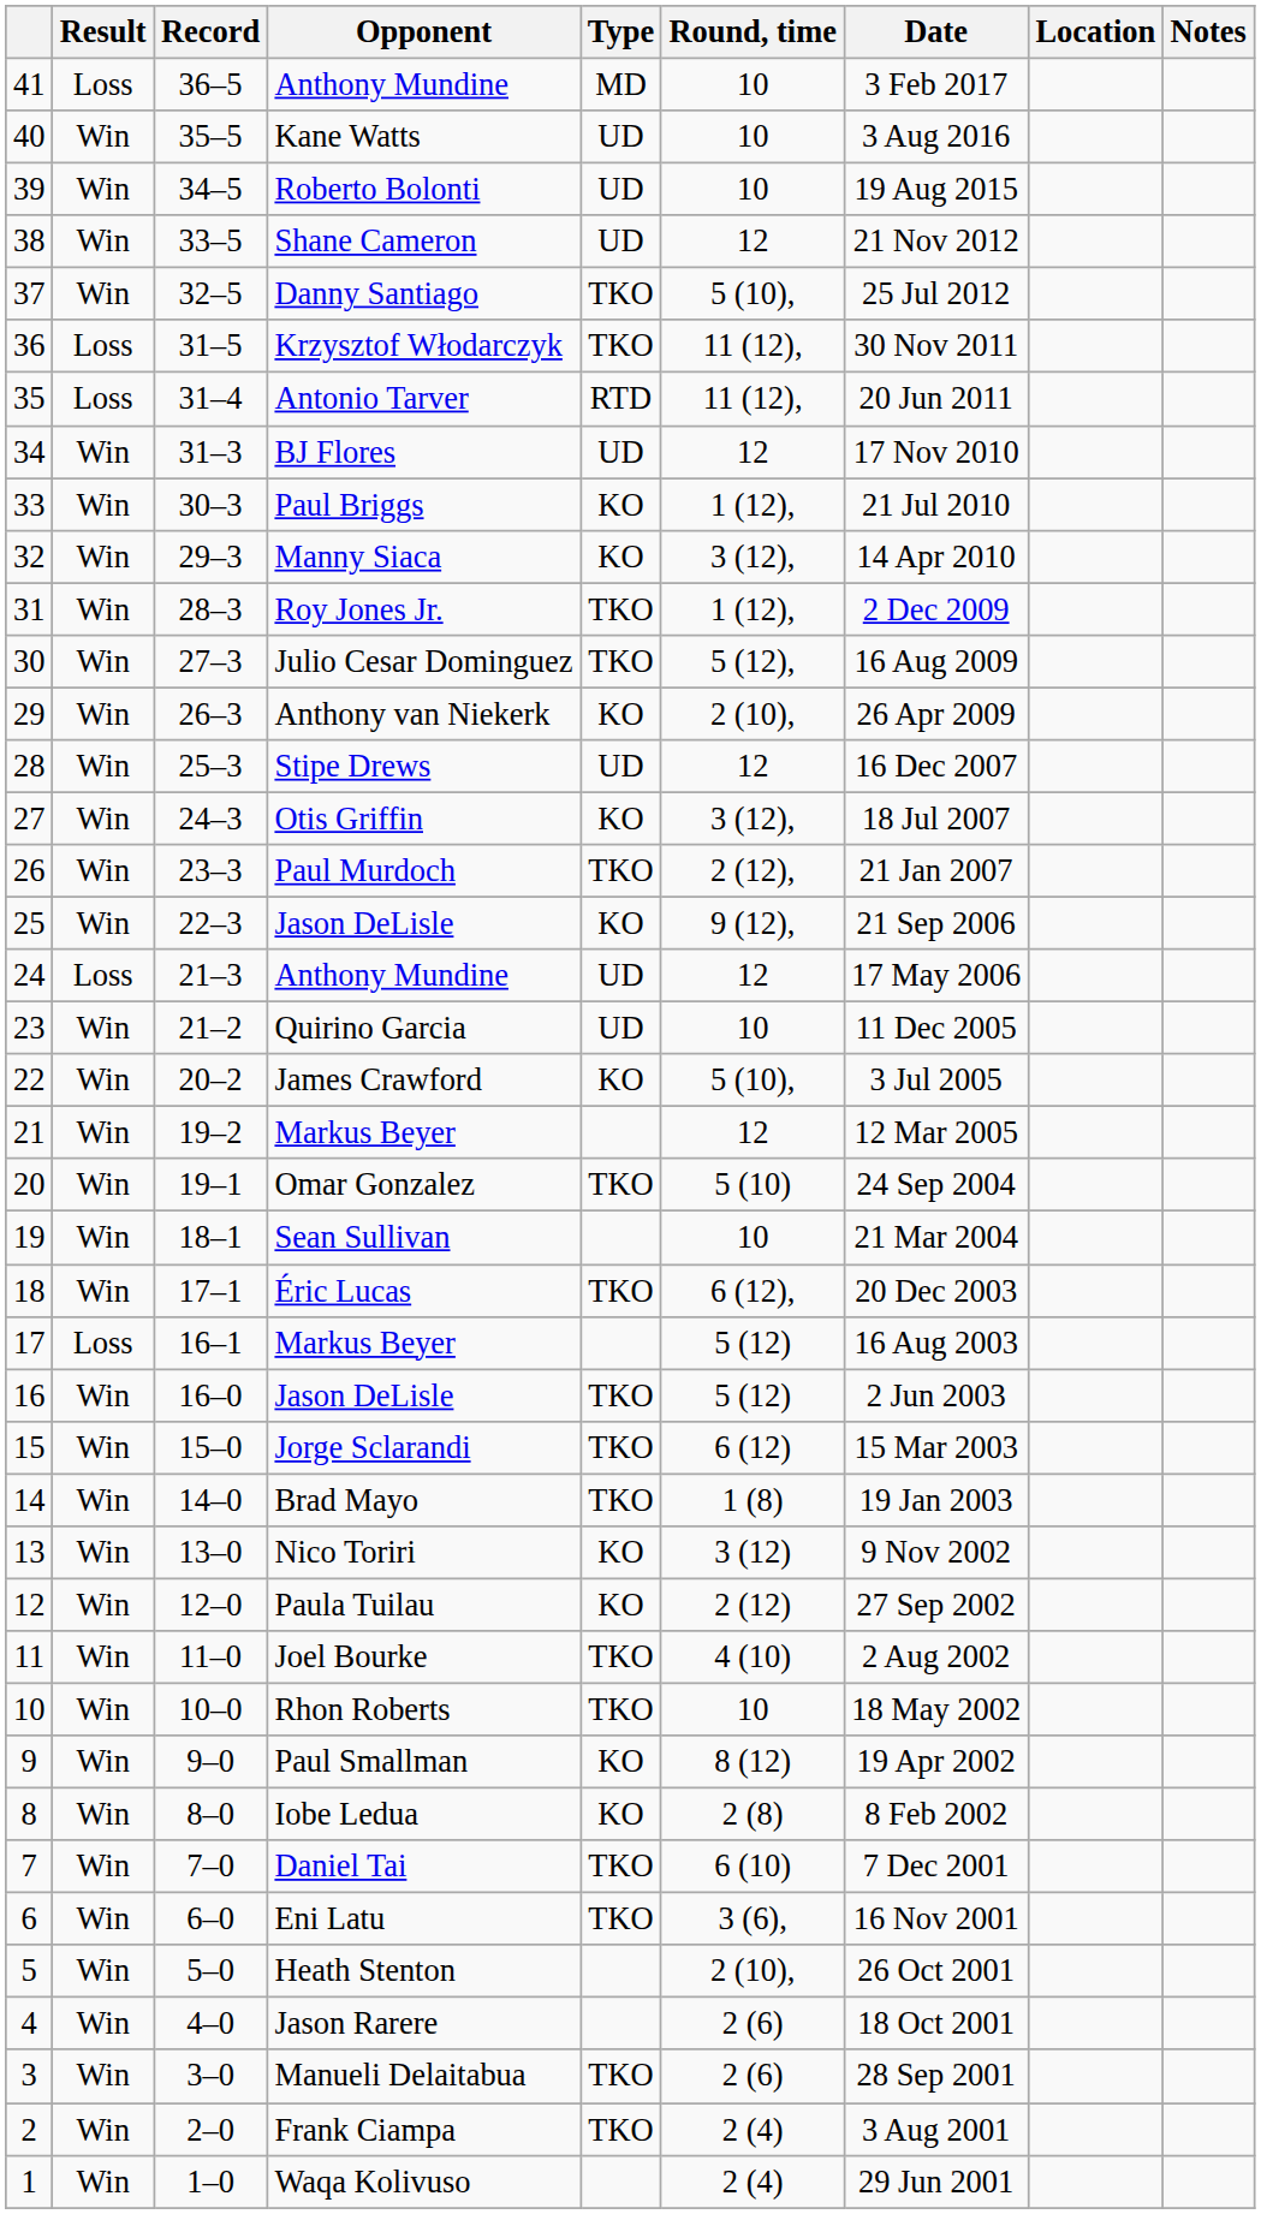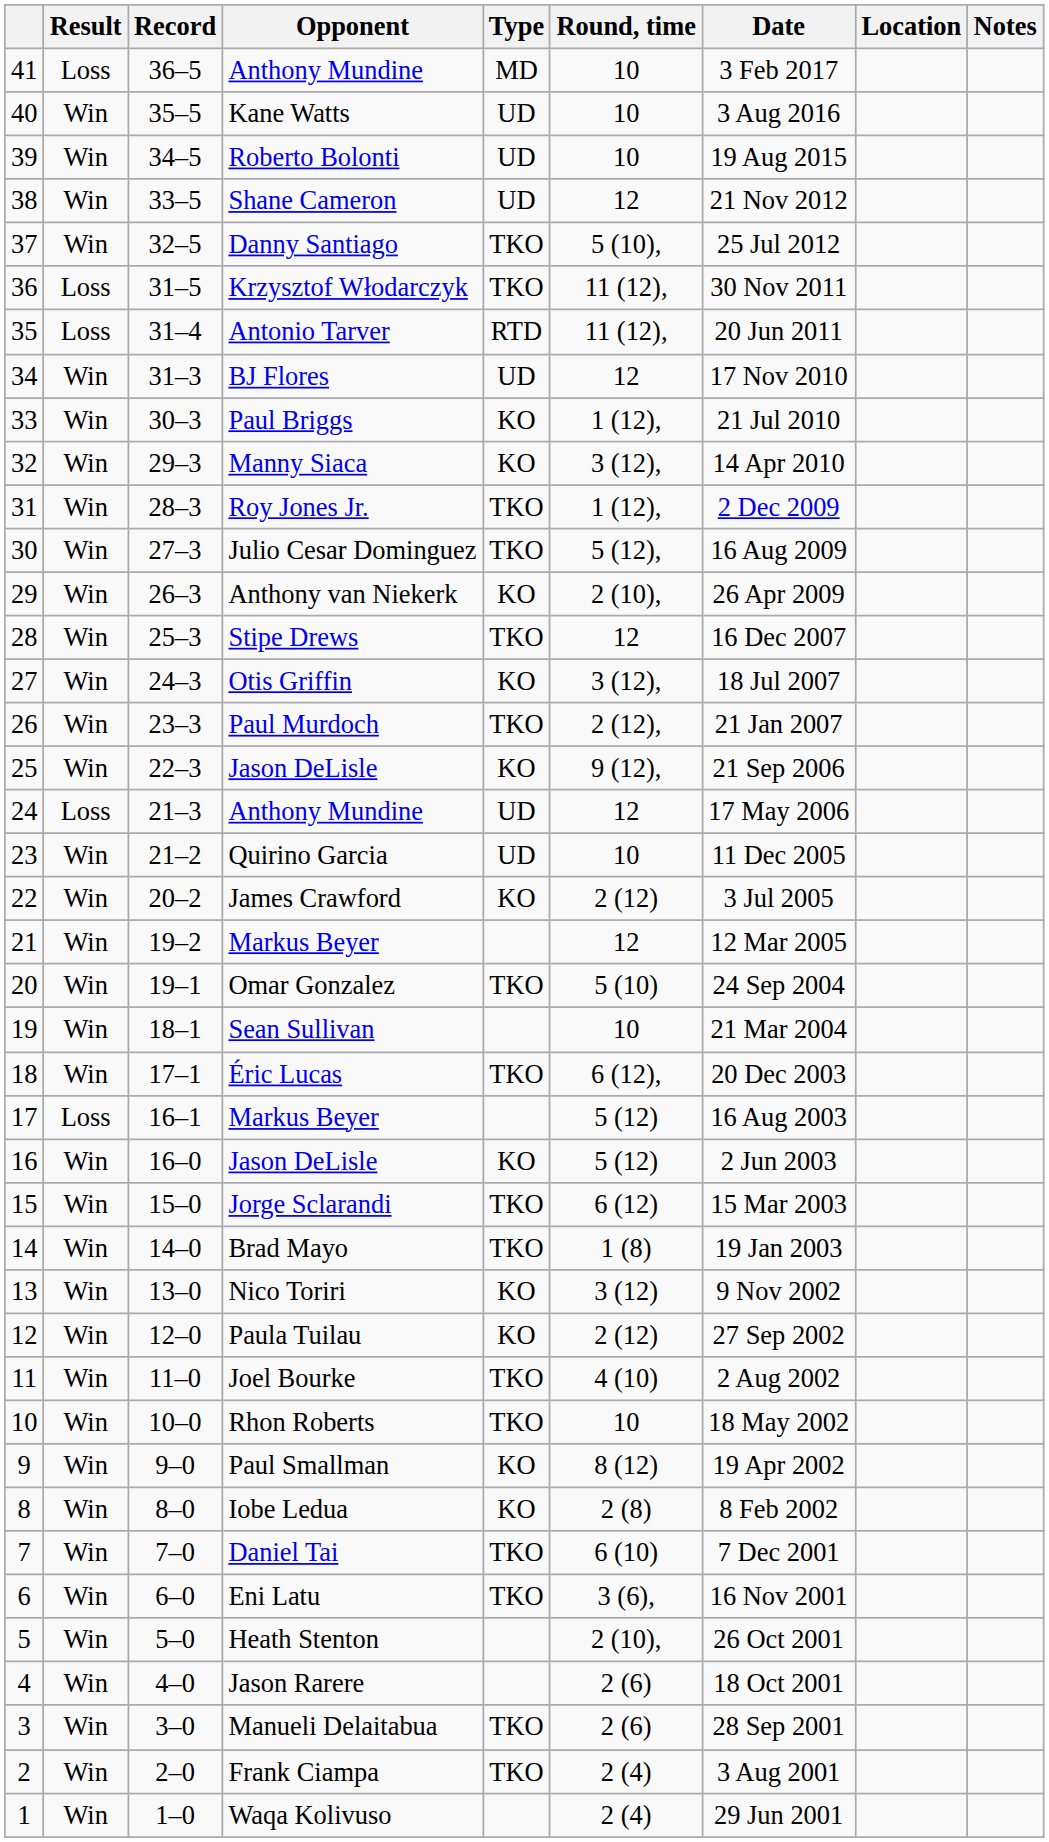 <table class="wikitable" style="text-align:center; font-size:95%">
 <tr>
 <th></th>
 <th>Result</th>
 <th>Record</th>
 <th>Opponent</th>
 <th>Type</th>
 <th>Round, time</th>
 <th>Date</th>
 <th>Location</th>
 <th>Notes</th>
 </tr>
 <tr>
 <td>41</td>
 <td>Loss</td>
 <td>36–5</td>
 <td style="text-align:left;"> <a href='#'>Anthony Mundine</a></td>
 <td>MD</td>
 <td>10</td>
 <td>3 Feb 2017</td>
 <td style="text-align:left;"> </td>
 <td style="text-align:left;"></td>
 </tr>
 <tr>
 <td>40</td>
 <td>Win</td>
 <td>35–5</td>
 <td style="text-align:left;"> Kane Watts</td>
 <td>UD</td>
 <td>10</td>
 <td>3 Aug 2016</td>
 <td style="text-align:left;"> </td>
 <td style="text-align:left;"></td>
 </tr>
 <tr>
 <td>39</td>
 <td>Win</td>
 <td>34–5</td>
 <td style="text-align:left;"> <a href='#'>Roberto Bolonti</a></td>
 <td>UD</td>
 <td>10</td>
 <td>19 Aug 2015</td>
 <td style="text-align:left;"> </td>
 <td></td>
 </tr>
 <tr>
 <td>38</td>
 <td>Win</td>
 <td>33–5</td>
 <td style="text-align:left;"> <a href='#'>Shane Cameron</a></td>
 <td>UD</td>
 <td>12</td>
 <td>21 Nov 2012</td>
 <td style="text-align:left;"> </td>
 <td style="text-align:left;"></td>
 </tr>
 <tr>
 <td>37</td>
 <td>Win</td>
 <td>32–5</td>
 <td style="text-align:left;"> <a href='#'>Danny Santiago</a></td>
 <td>TKO</td>
 <td>5 (10), </td>
 <td>25 Jul 2012</td>
 <td style="text-align:left;"> </td>
 <td></td>
 </tr>
 <tr>
 <td>36</td>
 <td>Loss</td>
 <td>31–5</td>
 <td style="text-align:left;"> <a href='#'>Krzysztof Włodarczyk</a></td>
 <td>TKO</td>
 <td>11 (12), </td>
 <td>30 Nov 2011</td>
 <td style="text-align:left;"> </td>
 <td style="text-align:left;"></td>
 </tr>
 <tr>
 <td>35</td>
 <td>Loss</td>
 <td>31–4</td>
 <td style="text-align:left;"> <a href='#'>Antonio Tarver</a></td>
 <td>RTD</td>
 <td>11 (12), </td>
 <td>20 Jun 2011</td>
 <td style="text-align:left;"> </td>
 <td style="text-align:left;"></td>
 </tr>
 <tr>
 <td>34</td>
 <td>Win</td>
 <td>31–3</td>
 <td style="text-align:left;"> <a href='#'>BJ Flores</a></td>
 <td>UD</td>
 <td>12</td>
 <td>17 Nov 2010</td>
 <td style="text-align:left;"> </td>
 <td style="text-align:left;"></td>
 </tr>
 <tr>
 <td>33</td>
 <td>Win</td>
 <td>30–3</td>
 <td style="text-align:left;"> <a href='#'>Paul Briggs</a></td>
 <td>KO</td>
 <td>1 (12), </td>
 <td>21 Jul 2010</td>
 <td style="text-align:left;"> </td>
 <td style="text-align:left;"></td>
 </tr>
 <tr>
 <td>32</td>
 <td>Win</td>
 <td>29–3</td>
 <td style="text-align:left;"> <a href='#'>Manny Siaca</a></td>
 <td>KO</td>
 <td>3 (12), </td>
 <td>14 Apr 2010</td>
 <td style="text-align:left;"> </td>
 <td style="text-align:left;"></td>
 </tr>
 <tr>
 <td>31</td>
 <td>Win</td>
 <td>28–3</td>
 <td style="text-align:left;"> <a href='#'>Roy Jones Jr.</a></td>
 <td>TKO</td>
 <td>1 (12), </td>
 <td><a href='#'>2 Dec 2009</a></td>
 <td style="text-align:left;"> </td>
 <td style="text-align:left;"></td>
 </tr>
 <tr>
 <td>30</td>
 <td>Win</td>
 <td>27–3</td>
 <td style="text-align:left;"> Julio Cesar Dominguez</td>
 <td>TKO</td>
 <td>5 (12), </td>
 <td>16 Aug 2009</td>
 <td style="text-align:left;"> </td>
 <td style="text-align:left;"></td>
 </tr>
 <tr>
 <td>29</td>
 <td>Win</td>
 <td>26–3</td>
 <td style="text-align:left;"> Anthony van Niekerk</td>
 <td>KO</td>
 <td>2 (10), </td>
 <td>26 Apr 2009</td>
 <td style="text-align:left;"> </td>
 <td></td>
 </tr>
 <tr>
 <td>28</td>
 <td>Win</td>
 <td>25–3</td>
 <td style="text-align:left;"> <a href='#'>Stipe Drews</a></td>
-<td>UD</td>
+<td>TKO</td>
 <td>12</td>
 <td>16 Dec 2007</td>
 <td style="text-align:left;"> </td>
 <td style="text-align:left;"></td>
 </tr>
 <tr>
 <td>27</td>
 <td>Win</td>
 <td>24–3</td>
 <td style="text-align:left;"> <a href='#'>Otis Griffin</a></td>
 <td>KO</td>
 <td>3 (12), </td>
 <td>18 Jul 2007</td>
 <td style="text-align:left;"> </td>
 <td style="text-align:left;"></td>
 </tr>
 <tr>
 <td>26</td>
 <td>Win</td>
 <td>23–3</td>
 <td style="text-align:left;"> <a href='#'>Paul Murdoch</a></td>
 <td>TKO</td>
 <td>2 (12), </td>
 <td>21 Jan 2007</td>
 <td style="text-align:left;"> </td>
 <td style="text-align:left;"></td>
 </tr>
 <tr>
 <td>25</td>
 <td>Win</td>
 <td>22–3</td>
 <td style="text-align:left;"> <a href='#'>Jason DeLisle</a></td>
 <td>KO</td>
 <td>9 (12), </td>
 <td>21 Sep 2006</td>
 <td style="text-align:left;"> </td>
 <td style="text-align:left;"></td>
 </tr>
 <tr>
 <td>24</td>
 <td>Loss</td>
 <td>21–3</td>
 <td style="text-align:left;"> <a href='#'>Anthony Mundine</a></td>
 <td>UD</td>
 <td>12</td>
 <td>17 May 2006</td>
 <td style="text-align:left;"> </td>
 <td></td>
 </tr>
 <tr>
 <td>23</td>
 <td>Win</td>
 <td>21–2</td>
 <td style="text-align:left;"> Quirino Garcia</td>
 <td>UD</td>
 <td>10</td>
 <td>11 Dec 2005</td>
 <td style="text-align:left;"> </td>
 <td></td>
 </tr>
 <tr>
 <td>22</td>
 <td>Win</td>
 <td>20–2</td>
 <td style="text-align:left;"> James Crawford</td>
 <td>KO</td>
-<td>5 (10), </td>
+<td>2 (12)</td>
 <td>3 Jul 2005</td>
 <td style="text-align:left;"> </td>
 <td></td>
 </tr>
 <tr>
 <td>21</td>
 <td>Win</td>
 <td>19–2</td>
 <td style="text-align:left;"> <a href='#'>Markus Beyer</a></td>
 <td></td>
 <td>12</td>
 <td>12 Mar 2005</td>
 <td style="text-align:left;"> </td>
 <td style="text-align:left;"></td>
 </tr>
 <tr>
 <td>20</td>
 <td>Win</td>
 <td>19–1</td>
 <td style="text-align:left;"> Omar Gonzalez</td>
 <td>TKO</td>
 <td>5 (10)</td>
 <td>24 Sep 2004</td>
 <td style="text-align:left;"> </td>
 <td></td>
 </tr>
 <tr>
 <td>19</td>
 <td>Win</td>
 <td>18–1</td>
 <td style="text-align:left;"> <a href='#'>Sean Sullivan</a></td>
 <td></td>
 <td>10</td>
 <td>21 Mar 2004</td>
 <td style="text-align:left;"> </td>
 <td></td>
 </tr>
 <tr>
 <td>18</td>
 <td>Win</td>
 <td>17–1</td>
 <td style="text-align:left;"> <a href='#'>Éric Lucas</a></td>
 <td>TKO</td>
 <td>6 (12), </td>
 <td>20 Dec 2003</td>
 <td style="text-align:left;"> </td>
 <td style="text-align:left;"></td>
 </tr>
 <tr>
 <td>17</td>
 <td>Loss</td>
 <td>16–1</td>
 <td style="text-align:left;"> <a href='#'>Markus Beyer</a></td>
 <td></td>
 <td>5 (12)</td>
 <td>16 Aug 2003</td>
 <td style="text-align:left;"> </td>
 <td style="text-align:left;"></td>
 </tr>
 <tr>
 <td>16</td>
 <td>Win</td>
 <td>16–0</td>
 <td style="text-align:left;"> <a href='#'>Jason DeLisle</a></td>
-<td>TKO</td>
+<td>KO</td>
 <td>5 (12)</td>
 <td>2 Jun 2003</td>
 <td style="text-align:left;"> </td>
 <td style="text-align:left;"></td>
 </tr>
 <tr>
 <td>15</td>
 <td>Win</td>
 <td>15–0</td>
 <td style="text-align:left;"> <a href='#'>Jorge Sclarandi</a></td>
 <td>TKO</td>
 <td>6 (12)</td>
 <td>15 Mar 2003</td>
 <td style="text-align:left;"> </td>
 <td style="text-align:left;"></td>
 </tr>
 <tr>
 <td>14</td>
 <td>Win</td>
 <td>14–0</td>
 <td style="text-align:left;"> Brad Mayo</td>
 <td>TKO</td>
 <td>1 (8)</td>
 <td>19 Jan 2003</td>
 <td style="text-align:left;"> </td>
 <td></td>
 </tr>
 <tr>
 <td>13</td>
 <td>Win</td>
 <td>13–0</td>
 <td style="text-align:left;"> Nico Toriri</td>
 <td>KO</td>
 <td>3 (12)</td>
 <td>9 Nov 2002</td>
 <td style="text-align:left;"> </td>
 <td style="text-align:left;"></td>
 </tr>
 <tr>
 <td>12</td>
 <td>Win</td>
 <td>12–0</td>
 <td style="text-align:left;"> Paula Tuilau</td>
 <td>KO</td>
 <td>2 (12)</td>
 <td>27 Sep 2002</td>
 <td style="text-align:left;"> </td>
 <td style="text-align:left;"></td>
 </tr>
 <tr>
 <td>11</td>
 <td>Win</td>
 <td>11–0</td>
 <td style="text-align:left;"> Joel Bourke</td>
 <td>TKO</td>
 <td>4 (10)</td>
 <td>2 Aug 2002</td>
 <td style="text-align:left;"> </td>
 <td></td>
 </tr>
 <tr>
 <td>10</td>
 <td>Win</td>
 <td>10–0</td>
 <td style="text-align:left;"> Rhon Roberts</td>
 <td>TKO</td>
 <td>10</td>
 <td>18 May 2002</td>
 <td style="text-align:left;"> </td>
 <td></td>
 </tr>
 <tr>
 <td>9</td>
 <td>Win</td>
 <td>9–0</td>
 <td style="text-align:left;"> Paul Smallman</td>
 <td>KO</td>
 <td>8 (12)</td>
 <td>19 Apr 2002</td>
 <td style="text-align:left;"> </td>
 <td style="text-align:left;"></td>
 </tr>
 <tr>
 <td>8</td>
 <td>Win</td>
 <td>8–0</td>
 <td style="text-align:left;"> Iobe Ledua</td>
 <td>KO</td>
 <td>2 (8)</td>
 <td>8 Feb 2002</td>
 <td style="text-align:left;"> </td>
 <td></td>
 </tr>
 <tr>
 <td>7</td>
 <td>Win</td>
 <td>7–0</td>
 <td style="text-align:left;"> <a href='#'>Daniel Tai</a></td>
 <td>TKO</td>
 <td>6 (10)</td>
 <td>7 Dec 2001</td>
 <td style="text-align:left;"> </td>
 <td></td>
 </tr>
 <tr>
 <td>6</td>
 <td>Win</td>
 <td>6–0</td>
 <td style="text-align:left;"> Eni Latu</td>
 <td>TKO</td>
 <td>3 (6), </td>
 <td>16 Nov 2001</td>
 <td style="text-align:left;"> </td>
 <td></td>
 </tr>
 <tr>
 <td>5</td>
 <td>Win</td>
 <td>5–0</td>
 <td style="text-align:left;"> Heath Stenton</td>
 <td></td>
 <td>2 (10), </td>
 <td>26 Oct 2001</td>
 <td style="text-align:left;"> </td>
 <td style="text-align:left;"></td>
 </tr>
 <tr>
 <td>4</td>
 <td>Win</td>
 <td>4–0</td>
 <td style="text-align:left;"> Jason Rarere</td>
 <td></td>
 <td>2 (6)</td>
 <td>18 Oct 2001</td>
 <td style="text-align:left;"> </td>
 <td></td>
 </tr>
 <tr>
 <td>3</td>
 <td>Win</td>
 <td>3–0</td>
 <td style="text-align:left;"> Manueli Delaitabua</td>
 <td>TKO</td>
 <td>2 (6)</td>
 <td>28 Sep 2001</td>
 <td style="text-align:left;"> </td>
 <td></td>
 </tr>
 <tr>
 <td>2</td>
 <td>Win</td>
 <td>2–0</td>
 <td style="text-align:left;"> Frank Ciampa</td>
 <td>TKO</td>
 <td>2 (4)</td>
 <td>3 Aug 2001</td>
 <td style="text-align:left;"> </td>
 <td></td>
 </tr>
 <tr>
 <td>1</td>
 <td>Win</td>
 <td>1–0</td>
 <td style="text-align:left;"> Waqa Kolivuso</td>
 <td></td>
 <td>2 (4)</td>
 <td>29 Jun 2001</td>
 <td style="text-align:left;"> </td>
 <td></td>
 </tr>
 </table>
